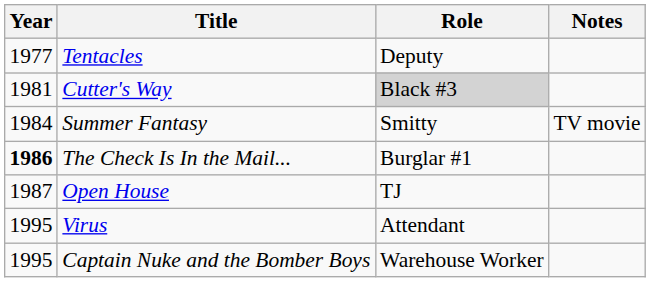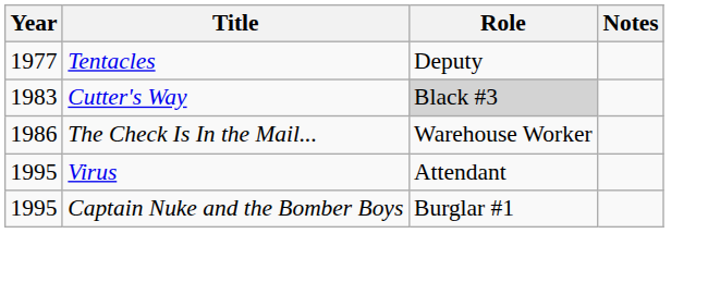 <table class="wikitable">
 <tr>
 <th>Year</th>
 <th>Title</th>
 <th>Role</th>
 <th>Notes</th>
 </tr>
 <tr>
 <td>1977</td>
 <td><em><a href='#'>Tentacles</a></em></td>
 <td>Deputy</td>
 <td></td>
 </tr>
 <tr>
-<td>1981</td>
+<td>1983</td>
 <td><em><a href='#'>Cutter's Way</a></em></td>
 <td style="background: lightgrey;">Black #3</td>
 <td></td>
 </tr>
 <tr>
-<td>1984</td>
-<td><em>Summer Fantasy</em></td>
-<td>Smitty</td>
-<td>TV movie</td>
-</tr>
-<tr>
-<td><strong>1986</strong></td>
+<td>1986</td>
 <td><em>The Check Is In the Mail...</em></td>
-<td>Burglar #1</td>
-<td></td>
-</tr>
-<tr>
-<td>1987</td>
-<td><em><a href='#'>Open House</a></em></td>
-<td>TJ</td>
+<td>Warehouse Worker</td>
 <td></td>
 </tr>
 <tr>
 <td>1995</td>
 <td><em><a href='#'>Virus</a></em></td>
 <td>Attendant</td>
 <td></td>
 </tr>
 <tr>
 <td>1995</td>
 <td><em>Captain Nuke and the Bomber Boys</em></td>
-<td>Warehouse Worker</td>
+<td>Burglar #1</td>
 <td></td>
 </tr>
 </table>
